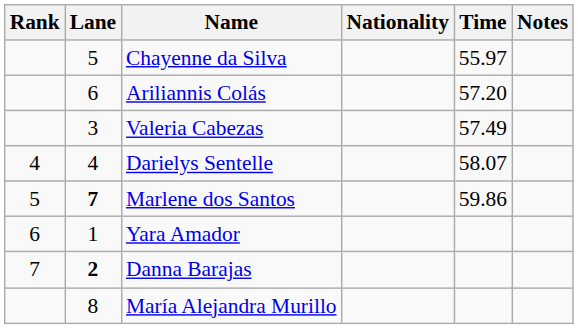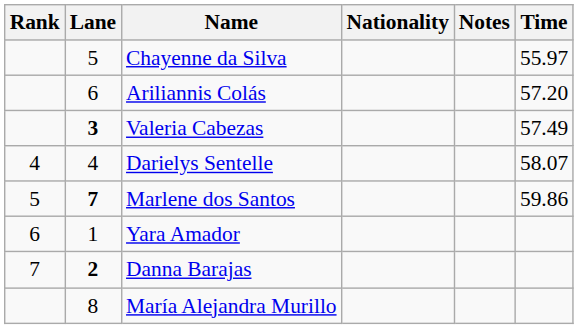 <table class="wikitable sortable" style="text-align:center;font-size:95%">
 <tr>
 <th>Rank</th>
 <th>Lane</th>
 <th>Name</th>
 <th>Nationality</th>
+<th>Notes</th>
 <th>Time</th>
-<th>Notes</th>
 </tr>
 <tr>
 <td></td>
 <td>5</td>
 <td align=left><a href='#'>Chayenne da Silva</a></td>
 <td align=left></td>
+<td></td>
 <td>55.97</td>
-<td></td>
 </tr>
 <tr>
 <td></td>
 <td>6</td>
 <td align=left><a href='#'>Ariliannis Colás</a></td>
 <td align=left></td>
+<td></td>
 <td>57.20</td>
-<td></td>
 </tr>
 <tr>
 <td></td>
-<td>3</td>
+<td><strong>3</strong></td>
 <td align=left><a href='#'>Valeria Cabezas</a></td>
 <td align=left></td>
+<td></td>
 <td>57.49</td>
-<td></td>
 </tr>
 <tr>
 <td>4</td>
 <td>4</td>
 <td align=left><a href='#'>Darielys Sentelle</a></td>
 <td align=left></td>
+<td></td>
 <td>58.07</td>
-<td></td>
 </tr>
 <tr>
 <td>5</td>
 <td><strong>7</strong></td>
 <td align=left><a href='#'>Marlene dos Santos</a></td>
 <td align=left></td>
+<td></td>
 <td>59.86</td>
-<td></td>
 </tr>
 <tr>
 <td>6</td>
 <td>1</td>
 <td align=left><a href='#'>Yara Amador</a></td>
 <td align=left></td>
 <td></td>
 <td></td>
 </tr>
 <tr>
 <td>7</td>
 <td><strong>2</strong></td>
 <td align=left><a href='#'>Danna Barajas</a></td>
 <td align=left></td>
 <td></td>
 <td></td>
 </tr>
 <tr>
 <td></td>
 <td>8</td>
 <td align=left><a href='#'>María Alejandra Murillo</a></td>
 <td align=left></td>
 <td></td>
 <td></td>
 </tr>
 </table>
